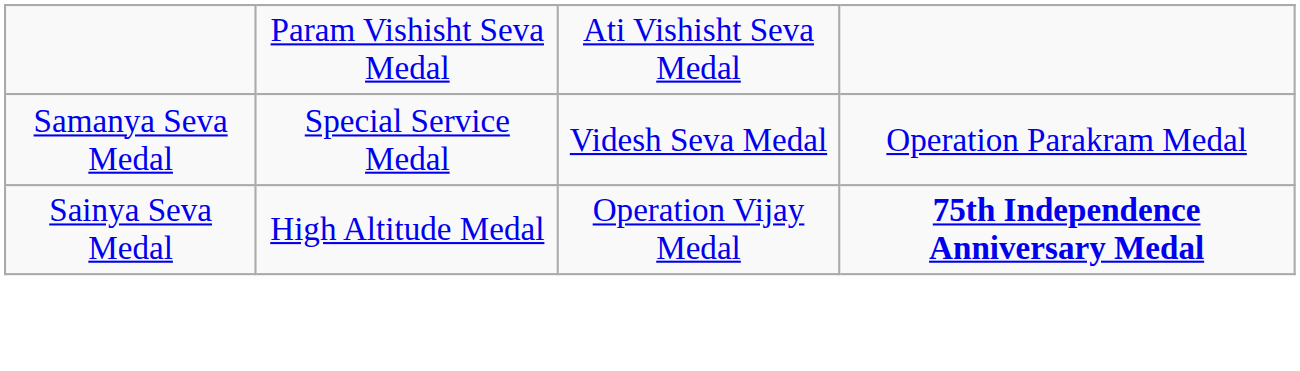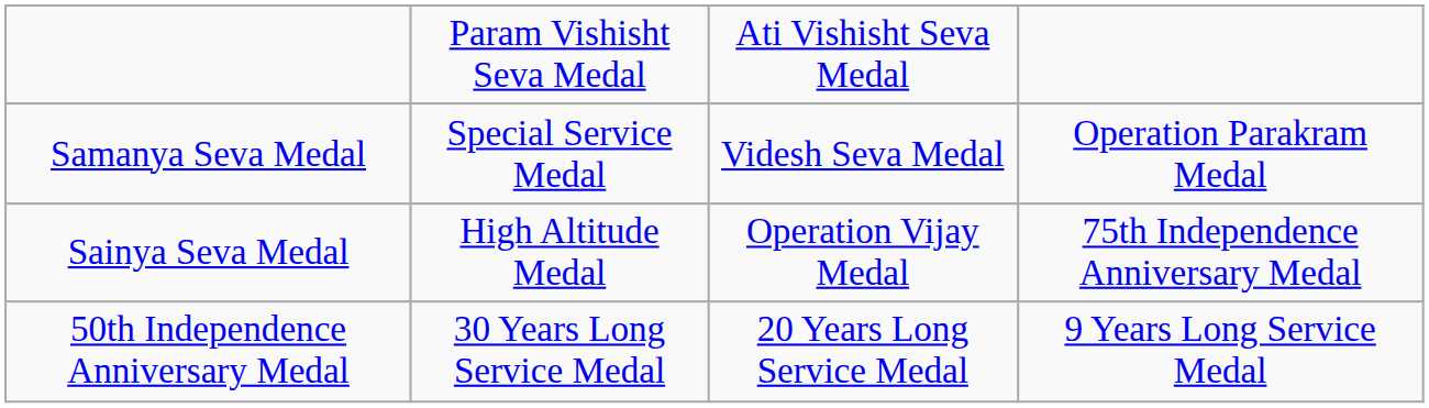 <table class="wikitable" style="margin:1em auto; text-align:center;">
 <tr>
 <td></td>
 <td><a href='#'>Param Vishisht Seva Medal</a></td>
 <td><a href='#'>Ati Vishisht Seva Medal</a></td>
 <td></td>
 </tr>
 <tr>
 <td><a href='#'>Samanya Seva Medal</a></td>
 <td><a href='#'>Special Service Medal</a></td>
 <td><a href='#'>Videsh Seva Medal</a></td>
 <td><a href='#'>Operation Parakram Medal</a></td>
 </tr>
 <tr>
 <td><a href='#'>Sainya Seva Medal</a></td>
 <td><a href='#'>High Altitude Medal</a></td>
 <td><a href='#'>Operation Vijay Medal</a></td>
-<td><strong><a href='#'>75th Independence Anniversary Medal</a></strong></td>
+<td><a href='#'>75th Independence Anniversary Medal</a></td>
+</tr>
+<tr>
+<td><a href='#'>50th Independence Anniversary Medal</a></td>
+<td><a href='#'>30 Years Long Service Medal</a></td>
+<td><a href='#'>20 Years Long Service Medal</a></td>
+<td><a href='#'>9 Years Long Service Medal</a></td>
 </tr>
 </table>
